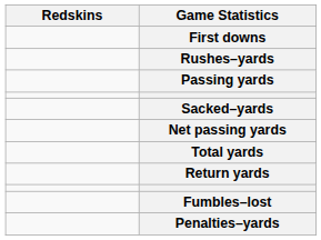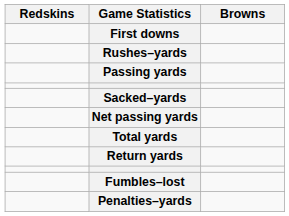 <table class="wikitable" style="margin: 1em auto 1em auto">
 <tr>
 <th style="width:30%;">Redskins</th>
 <th style="width:40%;">Game Statistics</th>
+<th style="width:30%;">Browns</th>
 </tr>
 <tr>
 <td style="text-align:right;"></td>
 <th>First downs</th>
+<td></td>
 </tr>
 <tr>
 <td style="text-align:right;"></td>
 <th>Rushes–yards</th>
+<td></td>
 </tr>
 <tr>
 <td style="text-align:right;"></td>
 <th>Passing yards</th>
+<td></td>
 </tr>
 <tr>
 <td style="text-align:right;"></td>
 <th></th>
+<td></td>
 </tr>
 <tr>
 <td style="text-align:right;"></td>
 <th>Sacked–yards</th>
+<td></td>
 </tr>
 <tr>
 <td style="text-align:right;"></td>
 <th>Net passing yards</th>
+<td></td>
 </tr>
 <tr>
 <td style="text-align:right;"></td>
 <th>Total yards</th>
+<td></td>
 </tr>
 <tr>
 <td style="text-align:right;"></td>
 <th>Return yards</th>
+<td></td>
 </tr>
 <tr>
 <td style="text-align:right;"></td>
 <th></th>
+<td></td>
 </tr>
 <tr>
 <td style="text-align:right;"></td>
 <th>Fumbles–lost</th>
+<td></td>
 </tr>
 <tr>
 <td style="text-align:right;"></td>
 <th>Penalties–yards</th>
+<td></td>
 </tr>
 </table>
